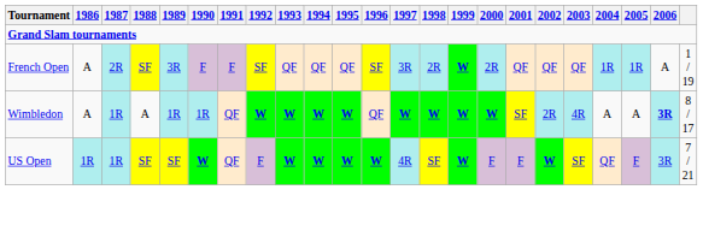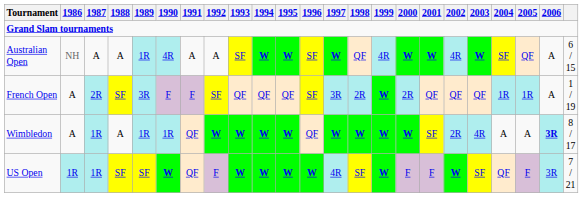 <table class=wikitable style=text-align:center;font-size:95%>
 <tr>
 <th width=100>Tournament</th>
 <th><a href='#'>1986</a></th>
 <th><a href='#'>1987</a></th>
 <th><a href='#'>1988</a></th>
 <th><a href='#'>1989</a></th>
 <th><a href='#'>1990</a></th>
 <th><a href='#'>1991</a></th>
 <th><a href='#'>1992</a></th>
 <th><a href='#'>1993</a></th>
 <th><a href='#'>1994</a></th>
 <th><a href='#'>1995</a></th>
 <th><a href='#'>1996</a></th>
 <th><a href='#'>1997</a></th>
 <th><a href='#'>1998</a></th>
 <th><a href='#'>1999</a></th>
 <th><a href='#'>2000</a></th>
 <th><a href='#'>2001</a></th>
 <th><a href='#'>2002</a></th>
 <th><a href='#'>2003</a></th>
 <th><a href='#'>2004</a></th>
 <th><a href='#'>2005</a></th>
 <th><a href='#'>2006</a></th>
 <th></th>
 </tr>
 <tr>
 <td colspan="23" style="text-align:left;"><a href='#'><strong>Grand Slam tournaments</strong></a></td>
+</tr>
+<tr>
+<td align=left><a href='#'>Australian Open</a></td>
+<td style=color:#696969>NH</td>
+<td>A</td>
+<td>A</td>
+<td style="background:PaleTurquoise;"><a href='#'>1R</a></td>
+<td style="background:PaleTurquoise;"><a href='#'>4R</a></td>
+<td>A</td>
+<td>A</td>
+<td style="background:yellow;"><a href='#'>SF</a></td>
+<td bgcolor=lime><strong><a href='#'>W</a></strong></td>
+<td bgcolor=lime><a href='#'><strong>W</strong></a></td>
+<td bgcolor=yellow><a href='#'>SF</a></td>
+<td bgcolor=lime><strong><a href='#'>W</a></strong></td>
+<td style="background:BlanchedAlmond;"><a href='#'>QF</a></td>
+<td bgcolor=afeeee><a href='#'>4R</a></td>
+<td bgcolor=lime><a href='#'><strong>W</strong></a></td>
+<td bgcolor=lime><a href='#'><strong>W</strong></a></td>
+<td style="background:PaleTurquoise;"><a href='#'>4R</a></td>
+<td bgcolor=lime><a href='#'><strong>W</strong></a></td>
+<td bgcolor=yellow><a href='#'>SF</a></td>
+<td bgcolor=ffebcd><a href='#'>QF</a></td>
+<td>A</td>
+<td>6 / 15</td>
 </tr>
 <tr>
 <td align=left><a href='#'>French Open</a></td>
 <td>A</td>
 <td bgcolor=afeeee><a href='#'>2R</a></td>
 <td bgcolor=yellow><a href='#'>SF</a></td>
 <td bgcolor=afeeee><a href='#'>3R</a></td>
 <td bgcolor=thistle><a href='#'>F</a></td>
 <td bgcolor=thistle><a href='#'>F</a></td>
 <td bgcolor=yellow><a href='#'>SF</a></td>
 <td style="background:BlanchedAlmond;"><a href='#'>QF</a></td>
 <td style="background:BlanchedAlmond;"><a href='#'>QF</a></td>
 <td bgcolor=ffebcd><a href='#'>QF</a></td>
 <td style="background:yellow;"><a href='#'>SF</a></td>
 <td style="background:PaleTurquoise;"><a href='#'>3R</a></td>
 <td style="background:PaleTurquoise;"><a href='#'>2R</a></td>
 <td bgcolor=lime><a href='#'><strong>W</strong></a></td>
 <td bgcolor=afeeee><a href='#'>2R</a></td>
 <td bgcolor=ffebcd><a href='#'>QF</a></td>
 <td bgcolor=ffebcd><a href='#'>QF</a></td>
 <td bgcolor=ffebcd><a href='#'>QF</a></td>
 <td bgcolor=afeeee><a href='#'>1R</a></td>
 <td bgcolor=afeeee><a href='#'>1R</a></td>
 <td>A</td>
 <td>1 / 19</td>
 </tr>
 <tr>
 <td align=left><a href='#'>Wimbledon</a></td>
 <td>A</td>
 <td bgcolor=afeeee><a href='#'>1R</a></td>
 <td>A</td>
 <td style="background:PaleTurquoise;"><a href='#'>1R</a></td>
 <td style="background:PaleTurquoise;"><a href='#'>1R</a></td>
 <td bgcolor=ffebcd><a href='#'>QF</a></td>
 <td bgcolor=lime><a href='#'><strong>W</strong></a></td>
 <td bgcolor=lime><strong><a href='#'>W</a></strong></td>
 <td bgcolor=lime><strong><a href='#'>W</a></strong></td>
 <td bgcolor=lime><strong><a href='#'>W</a></strong></td>
 <td style="background:BlanchedAlmond;"><a href='#'>QF</a></td>
 <td bgcolor=lime><strong><a href='#'>W</a></strong></td>
 <td bgcolor=lime><strong><a href='#'>W</a></strong></td>
 <td bgcolor=lime><strong><a href='#'>W</a></strong></td>
 <td bgcolor=lime><strong><a href='#'>W</a></strong></td>
 <td bgcolor=yellow><a href='#'>SF</a></td>
 <td bgcolor=afeeee><a href='#'>2R</a></td>
 <td bgcolor=afeeee><a href='#'>4R</a></td>
 <td>A</td>
 <td>A</td>
 <td bgcolor=afeeee><strong><a href='#'>3R</a></strong></td>
 <td>8 / 17</td>
 </tr>
 <tr>
 <td align=left><a href='#'>US Open</a></td>
 <td bgcolor=afeeee><a href='#'>1R</a></td>
 <td bgcolor=afeeee><a href='#'>1R</a></td>
 <td bgcolor=yellow><a href='#'>SF</a></td>
 <td bgcolor=yellow><a href='#'>SF</a></td>
 <td bgcolor=lime><strong><a href='#'>W</a></strong></td>
 <td style="background:BlanchedAlmond;"><a href='#'>QF</a></td>
 <td style="background:Thistle;"><a href='#'>F</a></td>
 <td bgcolor=lime><strong><a href='#'>W</a></strong></td>
 <td bgcolor=lime><a href='#'><strong>W</strong></a></td>
 <td bgcolor=lime><strong><a href='#'>W</a></strong></td>
 <td bgcolor=lime><strong><a href='#'>W</a></strong></td>
 <td bgcolor=afeeee><a href='#'>4R</a></td>
 <td style="background:yellow;"><a href='#'>SF</a></td>
 <td bgcolor=lime><a href='#'><strong>W</strong></a></td>
 <td style="background:Thistle;"><a href='#'>F</a></td>
 <td style="background:Thistle;"><a href='#'>F</a></td>
 <td bgcolor=lime><strong><a href='#'>W</a></strong></td>
 <td bgcolor=yellow><a href='#'>SF</a></td>
 <td bgcolor=ffebcd><a href='#'>QF</a></td>
 <td bgcolor=thistle><a href='#'>F</a></td>
 <td bgcolor=afeeee><a href='#'>3R</a></td>
 <td>7 / 21</td>
 </tr>
 </table>
